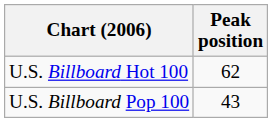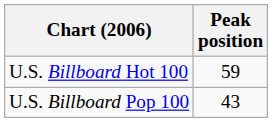 <table class="wikitable sortable">
 <tr>
 <th align="left">Chart (2006)</th>
 <th align="left">Peak<br>position</th>
 </tr>
 <tr>
 <td align="left">U.S. <a href='#'><em>Billboard</em> Hot 100</a></td>
-<td style="text-align:center;">62</td>
+<td style="text-align:center;">59</td>
 </tr>
 <tr>
 <td align="left">U.S. <em>Billboard</em> <a href='#'>Pop 100</a></td>
 <td style="text-align:center;">43</td>
 </tr>
 </table>
